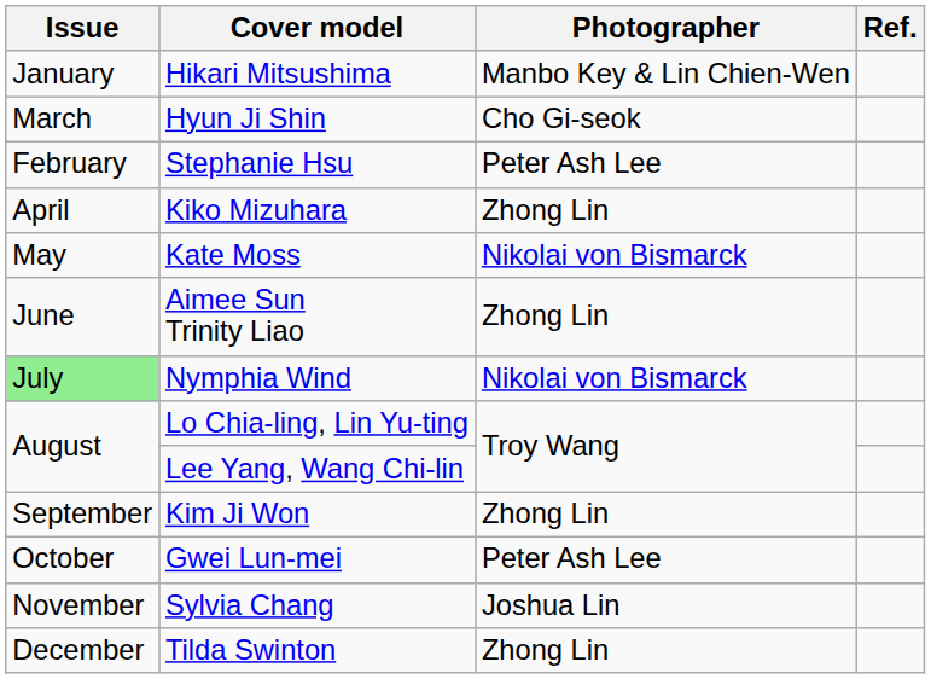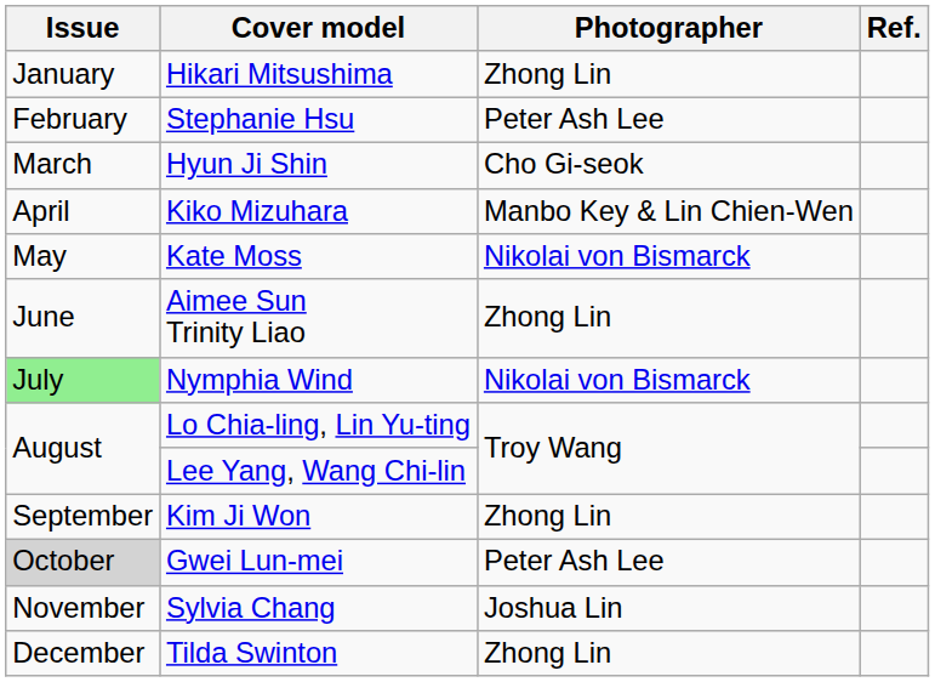 <table class="wikitable">
 <tr>
 <th>Issue</th>
 <th>Cover model</th>
 <th>Photographer</th>
 <th>Ref.</th>
 </tr>
 <tr>
 <td>January</td>
 <td><a href='#'>Hikari Mitsushima</a></td>
-<td>Manbo Key & Lin Chien-Wen</td>
+<td>Zhong Lin</td>
+<td></td>
+</tr>
+<tr>
+<td>February</td>
+<td><a href='#'>Stephanie Hsu</a></td>
+<td>Peter Ash Lee</td>
 <td></td>
 </tr>
 <tr>
 <td>March</td>
 <td><a href='#'>Hyun Ji Shin</a></td>
 <td>Cho Gi-seok</td>
 <td></td>
 </tr>
 <tr>
-<td>February</td>
-<td><a href='#'>Stephanie Hsu</a></td>
-<td>Peter Ash Lee</td>
-<td></td>
-</tr>
-<tr>
 <td>April</td>
 <td><a href='#'>Kiko Mizuhara</a></td>
-<td>Zhong Lin</td>
+<td>Manbo Key & Lin Chien-Wen</td>
 <td></td>
 </tr>
 <tr>
 <td>May</td>
 <td><a href='#'>Kate Moss</a></td>
 <td><a href='#'>Nikolai von Bismarck</a></td>
 <td></td>
 </tr>
 <tr>
 <td>June</td>
 <td><a href='#'>Aimee Sun</a> <br>Trinity Liao</td>
 <td>Zhong Lin</td>
 <td></td>
 </tr>
 <tr>
 <td style="background: lightgreen;">July</td>
 <td><a href='#'>Nymphia Wind</a></td>
 <td><a href='#'>Nikolai von Bismarck</a></td>
 <td></td>
 </tr>
 <tr>
 <td rowspan="2">August</td>
 <td><a href='#'>Lo Chia-ling</a>, <a href='#'>Lin Yu-ting</a></td>
 <td rowspan="2">Troy Wang</td>
 <td></td>
 </tr>
 <tr>
 <td><a href='#'>Lee Yang</a>, <a href='#'>Wang Chi-lin</a></td>
 <td></td>
 </tr>
 <tr>
 <td>September</td>
 <td><a href='#'>Kim Ji Won</a></td>
 <td>Zhong Lin</td>
 <td></td>
 </tr>
 <tr>
-<td>October</td>
+<td style="background: lightgrey;">October</td>
 <td><a href='#'>Gwei Lun-mei</a></td>
 <td>Peter Ash Lee</td>
 <td></td>
 </tr>
 <tr>
 <td>November</td>
 <td><a href='#'>Sylvia Chang</a></td>
 <td>Joshua Lin</td>
 <td></td>
 </tr>
 <tr>
 <td>December</td>
 <td><a href='#'>Tilda Swinton</a></td>
 <td>Zhong Lin</td>
 <td></td>
 </tr>
 </table>
